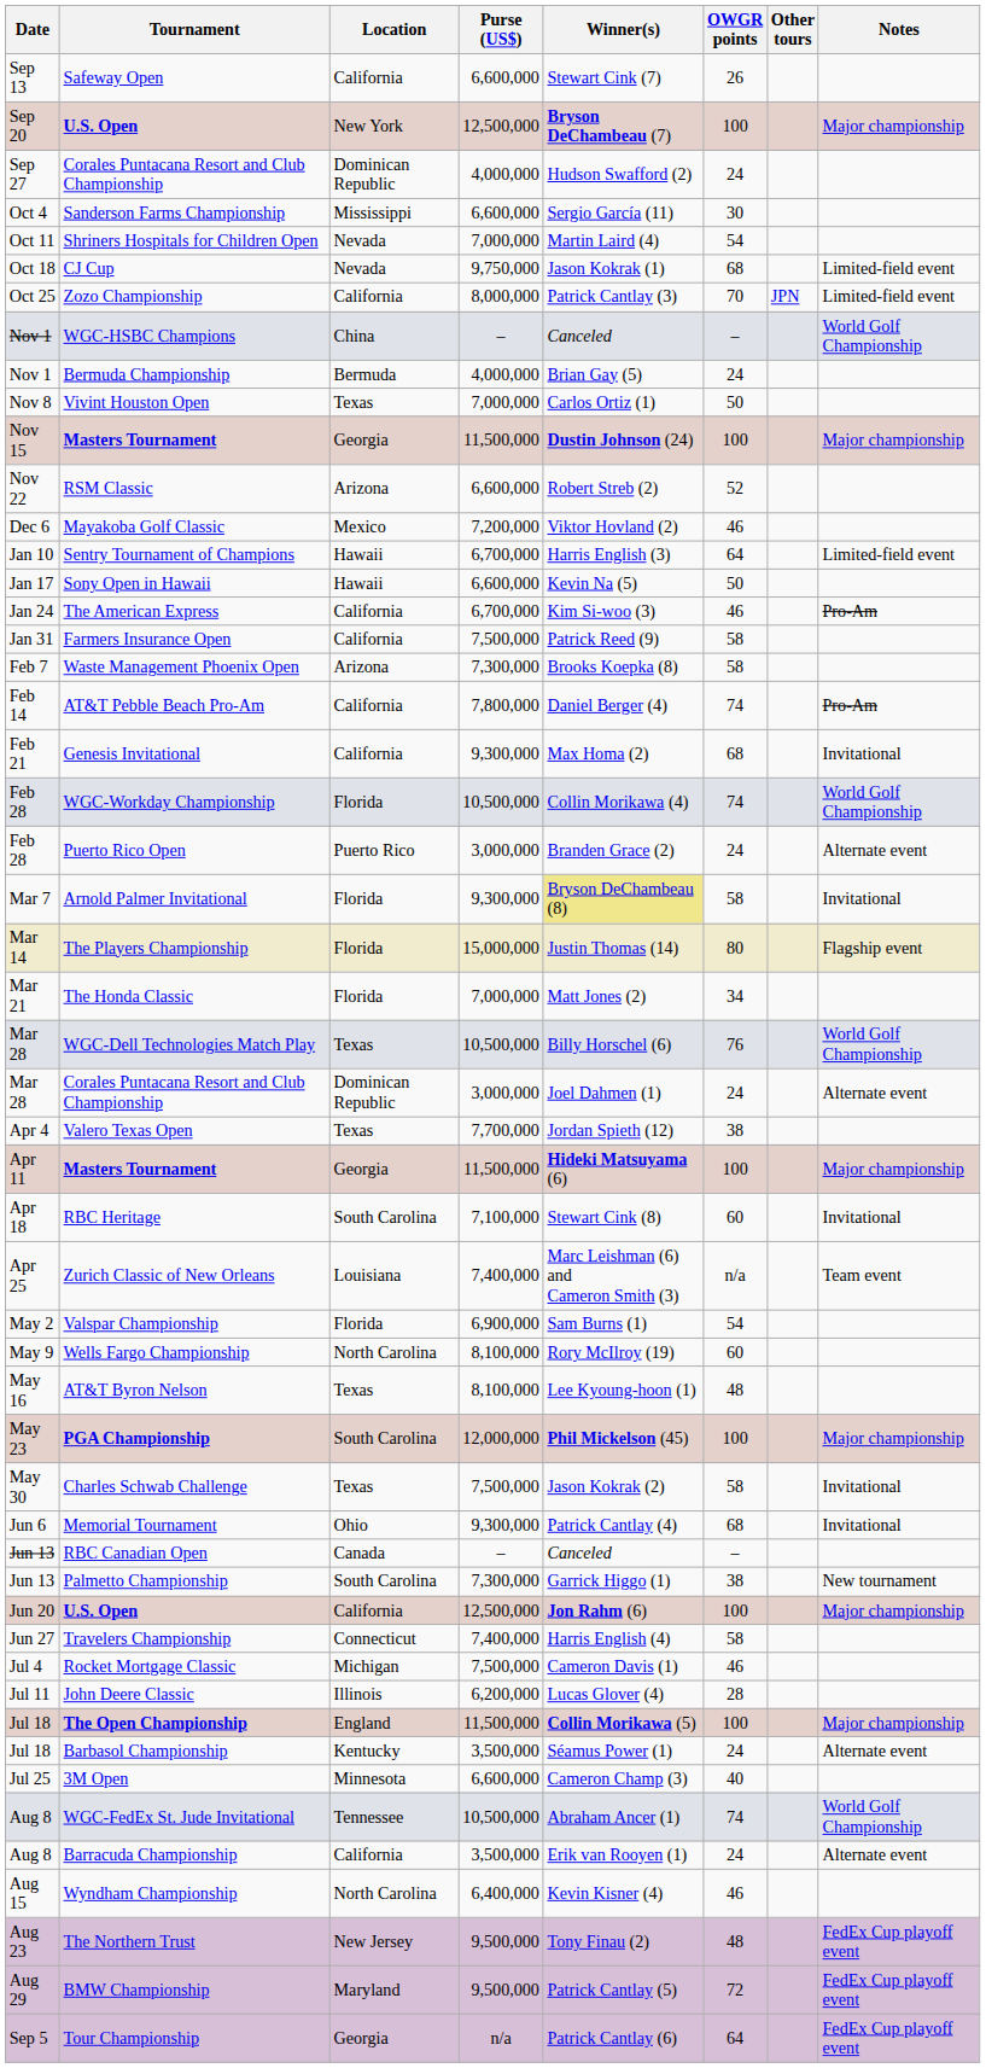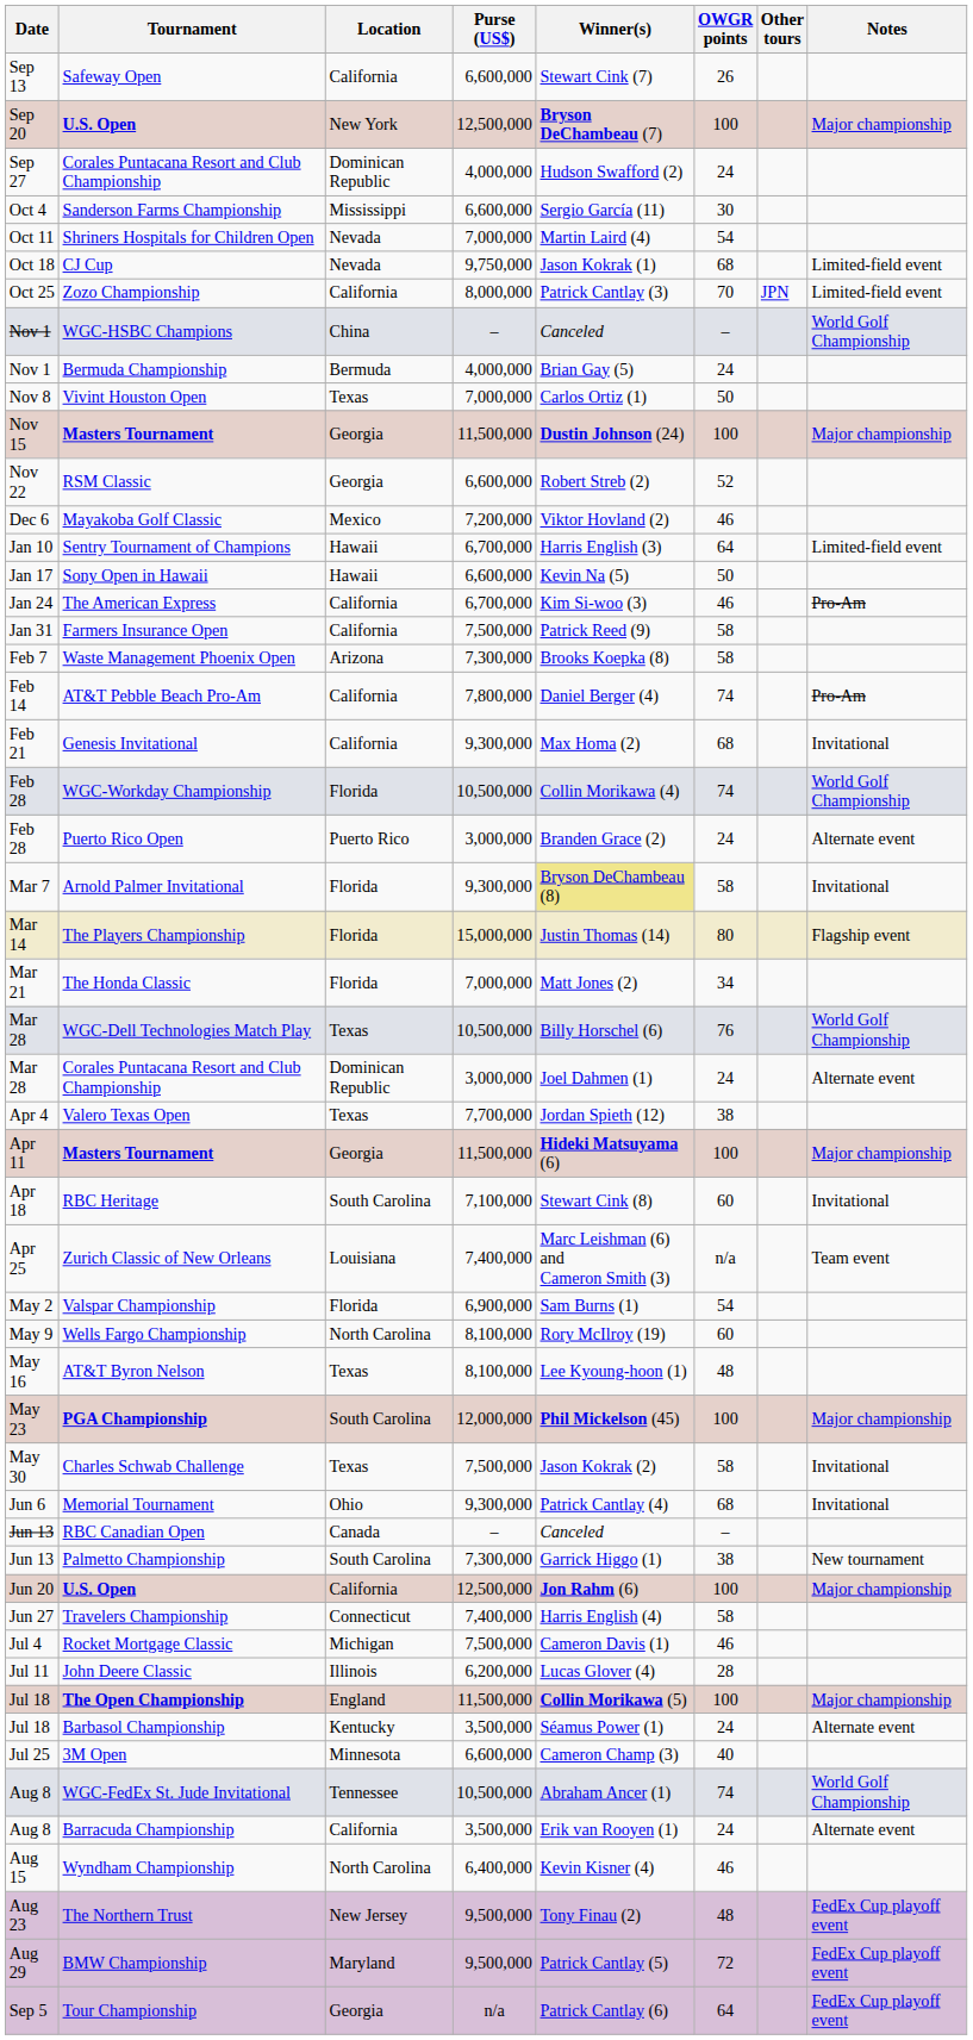 <table class="wikitable" style="font-size:95%">
 <tr>
 <th>Date</th>
 <th>Tournament</th>
 <th>Location</th>
 <th>Purse<br>(<a href='#'>US$</a>)</th>
 <th>Winner(s)</th>
 <th><a href='#'>OWGR</a><br>points</th>
 <th>Other<br>tours</th>
 <th>Notes</th>
 </tr>
 <tr>
 <td>Sep 13</td>
 <td><a href='#'>Safeway Open</a></td>
 <td>California</td>
 <td align=right>6,600,000</td>
 <td> <a href='#'>Stewart Cink</a> (7)</td>
 <td align=center>26</td>
 <td></td>
 <td></td>
 </tr>
 <tr style="background:#e5d1cb;">
 <td>Sep 20</td>
 <td><strong><a href='#'>U.S. Open</a></strong></td>
 <td>New York</td>
 <td align=right>12,500,000</td>
 <td> <strong><a href='#'>Bryson DeChambeau</a></strong> (7)</td>
 <td align=center>100</td>
 <td></td>
 <td><a href='#'>Major championship</a></td>
 </tr>
 <tr>
 <td>Sep 27</td>
 <td><a href='#'>Corales Puntacana Resort and Club Championship</a></td>
 <td>Dominican Republic</td>
 <td align=right>4,000,000</td>
 <td> <a href='#'>Hudson Swafford</a> (2)</td>
 <td align=center>24</td>
 <td></td>
 <td></td>
 </tr>
 <tr>
 <td>Oct 4</td>
 <td><a href='#'>Sanderson Farms Championship</a></td>
 <td>Mississippi</td>
 <td align=right>6,600,000</td>
 <td> <a href='#'>Sergio García</a> (11)</td>
 <td align=center>30</td>
 <td></td>
 <td></td>
 </tr>
 <tr>
 <td>Oct 11</td>
 <td><a href='#'>Shriners Hospitals for Children Open</a></td>
 <td>Nevada</td>
 <td align=right>7,000,000</td>
 <td> <a href='#'>Martin Laird</a> (4)</td>
 <td align=center>54</td>
 <td></td>
 <td></td>
 </tr>
 <tr>
 <td>Oct 18</td>
 <td><a href='#'>CJ Cup</a></td>
 <td>Nevada</td>
 <td align=right>9,750,000</td>
 <td> <a href='#'>Jason Kokrak</a> (1)</td>
 <td align=center>68</td>
 <td></td>
 <td>Limited-field event</td>
 </tr>
 <tr>
 <td>Oct 25</td>
 <td><a href='#'>Zozo Championship</a></td>
 <td>California</td>
 <td align=right>8,000,000</td>
 <td> <a href='#'>Patrick Cantlay</a> (3)</td>
 <td align=center>70</td>
 <td><a href='#'>JPN</a></td>
 <td>Limited-field event</td>
 </tr>
 <tr style="background:#dfe2e9;">
 <td><s>Nov 1</s></td>
 <td><a href='#'>WGC-HSBC Champions</a></td>
 <td>China</td>
 <td align=center>–</td>
 <td><em>Canceled</em></td>
 <td align=center>–</td>
 <td></td>
 <td><a href='#'>World Golf Championship</a></td>
 </tr>
 <tr>
 <td>Nov 1</td>
 <td><a href='#'>Bermuda Championship</a></td>
 <td>Bermuda</td>
 <td align=right>4,000,000</td>
 <td> <a href='#'>Brian Gay</a> (5)</td>
 <td align=center>24</td>
 <td></td>
 <td></td>
 </tr>
 <tr>
 <td>Nov 8</td>
 <td><a href='#'>Vivint Houston Open</a></td>
 <td>Texas</td>
 <td align=right>7,000,000</td>
 <td> <a href='#'>Carlos Ortiz</a> (1)</td>
 <td align=center>50</td>
 <td></td>
 <td></td>
 </tr>
 <tr style="background:#e5d1cb;">
 <td>Nov 15</td>
 <td><strong><a href='#'>Masters Tournament</a></strong></td>
 <td>Georgia</td>
 <td align=right>11,500,000</td>
 <td> <strong><a href='#'>Dustin Johnson</a></strong> (24)</td>
 <td align=center>100</td>
 <td></td>
 <td><a href='#'>Major championship</a></td>
 </tr>
 <tr>
 <td>Nov 22</td>
 <td><a href='#'>RSM Classic</a></td>
-<td>Arizona</td>
+<td>Georgia</td>
 <td align=right>6,600,000</td>
 <td> <a href='#'>Robert Streb</a> (2)</td>
 <td align=center>52</td>
 <td></td>
 <td></td>
 </tr>
 <tr>
 <td>Dec 6</td>
 <td><a href='#'>Mayakoba Golf Classic</a></td>
 <td>Mexico</td>
 <td align=right>7,200,000</td>
 <td> <a href='#'>Viktor Hovland</a> (2)</td>
 <td align=center>46</td>
 <td></td>
 <td></td>
 </tr>
 <tr>
 <td>Jan 10</td>
 <td><a href='#'>Sentry Tournament of Champions</a></td>
 <td>Hawaii</td>
 <td align=right>6,700,000</td>
 <td> <a href='#'>Harris English</a> (3)</td>
 <td align=center>64</td>
 <td></td>
 <td>Limited-field event</td>
 </tr>
 <tr>
 <td>Jan 17</td>
 <td><a href='#'>Sony Open in Hawaii</a></td>
 <td>Hawaii</td>
 <td align=right>6,600,000</td>
 <td> <a href='#'>Kevin Na</a> (5)</td>
 <td align=center>50</td>
 <td></td>
 <td></td>
 </tr>
 <tr>
 <td>Jan 24</td>
 <td><a href='#'>The American Express</a></td>
 <td>California</td>
 <td align=right>6,700,000</td>
 <td> <a href='#'>Kim Si-woo</a> (3)</td>
 <td align=center>46</td>
 <td></td>
 <td><s>Pro-Am</s></td>
 </tr>
 <tr>
 <td>Jan 31</td>
 <td><a href='#'>Farmers Insurance Open</a></td>
 <td>California</td>
 <td align=right>7,500,000</td>
 <td> <a href='#'>Patrick Reed</a> (9)</td>
 <td align=center>58</td>
 <td></td>
 <td></td>
 </tr>
 <tr>
 <td>Feb 7</td>
 <td><a href='#'>Waste Management Phoenix Open</a></td>
 <td>Arizona</td>
 <td align=right>7,300,000</td>
 <td> <a href='#'>Brooks Koepka</a> (8)</td>
 <td align=center>58</td>
 <td></td>
 <td></td>
 </tr>
 <tr>
 <td>Feb 14</td>
 <td><a href='#'>AT&T Pebble Beach Pro-Am</a></td>
 <td>California</td>
 <td align=right>7,800,000</td>
 <td> <a href='#'>Daniel Berger</a> (4)</td>
 <td align=center>74</td>
 <td></td>
 <td><s>Pro-Am</s></td>
 </tr>
 <tr>
 <td>Feb 21</td>
 <td><a href='#'>Genesis Invitational</a></td>
 <td>California</td>
 <td align=right>9,300,000</td>
 <td> <a href='#'>Max Homa</a> (2)</td>
 <td align=center>68</td>
 <td></td>
 <td>Invitational</td>
 </tr>
 <tr style="background:#dfe2e9;">
 <td>Feb 28</td>
 <td><a href='#'>WGC-Workday Championship</a></td>
 <td>Florida</td>
 <td align=right>10,500,000</td>
 <td> <a href='#'>Collin Morikawa</a> (4)</td>
 <td align=center>74</td>
 <td></td>
 <td><a href='#'>World Golf Championship</a></td>
 </tr>
 <tr>
 <td>Feb 28</td>
 <td><a href='#'>Puerto Rico Open</a></td>
 <td>Puerto Rico</td>
 <td align=right>3,000,000</td>
 <td> <a href='#'>Branden Grace</a> (2)</td>
 <td align=center>24</td>
 <td></td>
 <td>Alternate event</td>
 </tr>
 <tr>
 <td>Mar 7</td>
 <td><a href='#'>Arnold Palmer Invitational</a></td>
 <td>Florida</td>
 <td align=right>9,300,000</td>
 <td style="background: khaki;"> <a href='#'>Bryson DeChambeau</a> (8)</td>
 <td align=center>58</td>
 <td></td>
 <td>Invitational</td>
 </tr>
 <tr style="background:#f2ecce;">
 <td>Mar 14</td>
 <td><a href='#'>The Players Championship</a></td>
 <td>Florida</td>
 <td align=right>15,000,000</td>
 <td> <a href='#'>Justin Thomas</a> (14)</td>
 <td align=center>80</td>
 <td></td>
 <td>Flagship event</td>
 </tr>
 <tr>
 <td>Mar 21</td>
 <td><a href='#'>The Honda Classic</a></td>
 <td>Florida</td>
 <td align=right>7,000,000</td>
 <td> <a href='#'>Matt Jones</a> (2)</td>
 <td align=center>34</td>
 <td></td>
 <td></td>
 </tr>
 <tr style="background:#dfe2e9;">
 <td>Mar 28</td>
 <td><a href='#'>WGC-Dell Technologies Match Play</a></td>
 <td>Texas</td>
 <td align=right>10,500,000</td>
 <td> <a href='#'>Billy Horschel</a> (6)</td>
 <td align=center>76</td>
 <td></td>
 <td><a href='#'>World Golf Championship</a></td>
 </tr>
 <tr>
 <td>Mar 28</td>
 <td><a href='#'>Corales Puntacana Resort and Club Championship</a></td>
 <td>Dominican Republic</td>
 <td align=right>3,000,000</td>
 <td> <a href='#'>Joel Dahmen</a> (1)</td>
 <td align=center>24</td>
 <td></td>
 <td>Alternate event</td>
 </tr>
 <tr>
 <td>Apr 4</td>
 <td><a href='#'>Valero Texas Open</a></td>
 <td>Texas</td>
 <td align=right>7,700,000</td>
 <td> <a href='#'>Jordan Spieth</a> (12)</td>
 <td align=center>38</td>
 <td></td>
 <td></td>
 </tr>
 <tr style="background:#e5d1cb;">
 <td>Apr 11</td>
 <td><strong><a href='#'>Masters Tournament</a></strong></td>
 <td>Georgia</td>
 <td align=right>11,500,000</td>
 <td> <strong><a href='#'>Hideki Matsuyama</a></strong> (6)</td>
 <td align=center>100</td>
 <td></td>
 <td><a href='#'>Major championship</a></td>
 </tr>
 <tr>
 <td>Apr 18</td>
 <td><a href='#'>RBC Heritage</a></td>
 <td>South Carolina</td>
 <td align=right>7,100,000</td>
 <td> <a href='#'>Stewart Cink</a> (8)</td>
 <td align=center>60</td>
 <td></td>
 <td>Invitational</td>
 </tr>
 <tr>
 <td>Apr 25</td>
 <td><a href='#'>Zurich Classic of New Orleans</a></td>
 <td>Louisiana</td>
 <td align=right>7,400,000</td>
 <td> <a href='#'>Marc Leishman</a> (6) and<br> <a href='#'>Cameron Smith</a> (3)</td>
 <td align=center>n/a</td>
 <td></td>
 <td>Team event</td>
 </tr>
 <tr>
 <td>May 2</td>
 <td><a href='#'>Valspar Championship</a></td>
 <td>Florida</td>
 <td align=right>6,900,000</td>
 <td> <a href='#'>Sam Burns</a> (1)</td>
 <td align=center>54</td>
 <td></td>
 <td></td>
 </tr>
 <tr>
 <td>May 9</td>
 <td><a href='#'>Wells Fargo Championship</a></td>
 <td>North Carolina</td>
 <td align=right>8,100,000</td>
 <td> <a href='#'>Rory McIlroy</a> (19)</td>
 <td align=center>60</td>
 <td></td>
 <td></td>
 </tr>
 <tr>
 <td>May 16</td>
 <td><a href='#'>AT&T Byron Nelson</a></td>
 <td>Texas</td>
 <td align=right>8,100,000</td>
 <td> <a href='#'>Lee Kyoung-hoon</a> (1)</td>
 <td align=center>48</td>
 <td></td>
 <td></td>
 </tr>
 <tr style="background:#e5d1cb;">
 <td>May 23</td>
 <td><strong><a href='#'>PGA Championship</a></strong></td>
 <td>South Carolina</td>
 <td align=right>12,000,000</td>
 <td> <strong><a href='#'>Phil Mickelson</a></strong> (45)</td>
 <td align=center>100</td>
 <td></td>
 <td><a href='#'>Major championship</a></td>
 </tr>
 <tr>
 <td>May 30</td>
 <td><a href='#'>Charles Schwab Challenge</a></td>
 <td>Texas</td>
 <td align=right>7,500,000</td>
 <td> <a href='#'>Jason Kokrak</a> (2)</td>
 <td align=center>58</td>
 <td></td>
 <td>Invitational</td>
 </tr>
 <tr>
 <td>Jun 6</td>
 <td><a href='#'>Memorial Tournament</a></td>
 <td>Ohio</td>
 <td align=right>9,300,000</td>
 <td> <a href='#'>Patrick Cantlay</a> (4)</td>
 <td align=center>68</td>
 <td></td>
 <td>Invitational</td>
 </tr>
 <tr>
 <td><s>Jun 13</s></td>
 <td><a href='#'>RBC Canadian Open</a></td>
 <td>Canada</td>
 <td align=center>–</td>
 <td><em>Canceled</em></td>
 <td align=center>–</td>
 <td></td>
 <td></td>
 </tr>
 <tr>
 <td>Jun 13</td>
 <td><a href='#'>Palmetto Championship</a></td>
 <td>South Carolina</td>
 <td align=right>7,300,000</td>
 <td> <a href='#'>Garrick Higgo</a> (1)</td>
 <td align=center>38</td>
 <td></td>
 <td>New tournament</td>
 </tr>
 <tr style="background:#e5d1cb;">
 <td>Jun 20</td>
 <td><strong><a href='#'>U.S. Open</a></strong></td>
 <td>California</td>
 <td align=right>12,500,000</td>
 <td> <strong><a href='#'>Jon Rahm</a></strong> (6)</td>
 <td align=center>100</td>
 <td></td>
 <td><a href='#'>Major championship</a></td>
 </tr>
 <tr>
 <td>Jun 27</td>
 <td><a href='#'>Travelers Championship</a></td>
 <td>Connecticut</td>
 <td align=right>7,400,000</td>
 <td> <a href='#'>Harris English</a> (4)</td>
 <td align=center>58</td>
 <td></td>
 <td></td>
 </tr>
 <tr>
 <td>Jul 4</td>
 <td><a href='#'>Rocket Mortgage Classic</a></td>
 <td>Michigan</td>
 <td align=right>7,500,000</td>
 <td> <a href='#'>Cameron Davis</a> (1)</td>
 <td align=center>46</td>
 <td></td>
 <td></td>
 </tr>
 <tr>
 <td>Jul 11</td>
 <td><a href='#'>John Deere Classic</a></td>
 <td>Illinois</td>
 <td align=right>6,200,000</td>
 <td> <a href='#'>Lucas Glover</a> (4)</td>
 <td align=center>28</td>
 <td></td>
 <td></td>
 </tr>
 <tr style="background:#e5d1cb;">
 <td>Jul 18</td>
 <td><strong><a href='#'>The Open Championship</a></strong></td>
 <td>England</td>
 <td align=right>11,500,000</td>
 <td> <strong><a href='#'>Collin Morikawa</a></strong> (5)</td>
 <td align=center>100</td>
 <td></td>
 <td><a href='#'>Major championship</a></td>
 </tr>
 <tr>
 <td>Jul 18</td>
 <td><a href='#'>Barbasol Championship</a></td>
 <td>Kentucky</td>
 <td align=right>3,500,000</td>
 <td> <a href='#'>Séamus Power</a> (1)</td>
 <td align=center>24</td>
 <td></td>
 <td>Alternate event</td>
 </tr>
 <tr>
 <td>Jul 25</td>
 <td><a href='#'>3M Open</a></td>
 <td>Minnesota</td>
 <td align=right>6,600,000</td>
 <td> <a href='#'>Cameron Champ</a> (3)</td>
 <td align=center>40</td>
 <td></td>
 <td></td>
 </tr>
 <tr style="background:#dfe2e9;">
 <td>Aug 8</td>
 <td><a href='#'>WGC-FedEx St. Jude Invitational</a></td>
 <td>Tennessee</td>
 <td align=right>10,500,000</td>
 <td> <a href='#'>Abraham Ancer</a> (1)</td>
 <td align=center>74</td>
 <td></td>
 <td><a href='#'>World Golf Championship</a></td>
 </tr>
 <tr>
 <td>Aug 8</td>
 <td><a href='#'>Barracuda Championship</a></td>
 <td>California</td>
 <td align=right>3,500,000</td>
 <td> <a href='#'>Erik van Rooyen</a> (1)</td>
 <td align=center>24</td>
 <td></td>
 <td>Alternate event</td>
 </tr>
 <tr>
 <td>Aug 15</td>
 <td><a href='#'>Wyndham Championship</a></td>
 <td>North Carolina</td>
 <td align=right>6,400,000</td>
 <td> <a href='#'>Kevin Kisner</a> (4)</td>
 <td align=center>46</td>
 <td></td>
 <td></td>
 </tr>
 <tr style="background:thistle;">
 <td>Aug 23</td>
 <td><a href='#'>The Northern Trust</a></td>
 <td>New Jersey</td>
 <td align=right>9,500,000</td>
 <td> <a href='#'>Tony Finau</a> (2)</td>
 <td align=center>48</td>
 <td></td>
 <td><a href='#'>FedEx Cup playoff event</a></td>
 </tr>
 <tr style="background:thistle;">
 <td>Aug 29</td>
 <td><a href='#'>BMW Championship</a></td>
 <td>Maryland</td>
 <td align=right>9,500,000</td>
 <td> <a href='#'>Patrick Cantlay</a> (5)</td>
 <td align=center>72</td>
 <td></td>
 <td><a href='#'>FedEx Cup playoff event</a></td>
 </tr>
 <tr style="background:thistle;">
 <td>Sep 5</td>
 <td><a href='#'>Tour Championship</a></td>
 <td>Georgia</td>
 <td align=center>n/a</td>
 <td> <a href='#'>Patrick Cantlay</a> (6)</td>
 <td align=center>64</td>
 <td></td>
 <td><a href='#'>FedEx Cup playoff event</a></td>
 </tr>
 </table>
